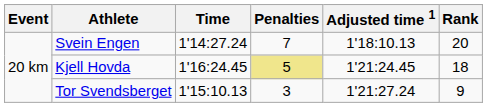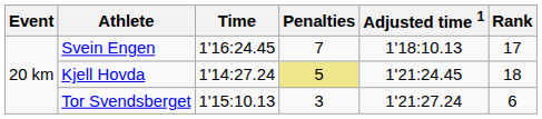 <table class="wikitable" style="font-size:90%">
 <tr>
 <th>Event</th>
 <th>Athlete</th>
 <th>Time</th>
 <th>Penalties</th>
 <th>Adjusted time <sup>1</sup></th>
 <th>Rank</th>
 </tr>
 <tr>
 <td rowspan="3">20 km</td>
 <td><a href='#'>Svein Engen</a></td>
-<td align="center">1'14:27.24</td>
+<td align="center">1'16:24.45</td>
 <td align="center">7</td>
 <td align="center">1'18:10.13</td>
-<td align="center">20</td>
+<td align="center">17</td>
 </tr>
 <tr>
 <td><a href='#'>Kjell Hovda</a></td>
-<td align="center">1'16:24.45</td>
+<td align="center">1'14:27.24</td>
 <td align="center" style="background: khaki;">5</td>
 <td align="center">1'21:24.45</td>
 <td align="center">18</td>
 </tr>
 <tr>
 <td><a href='#'>Tor Svendsberget</a></td>
 <td align="center">1'15:10.13</td>
 <td align="center">3</td>
 <td align="center">1'21:27.24</td>
-<td align="center">9</td>
+<td align="center">6</td>
 </tr>
 </table>
